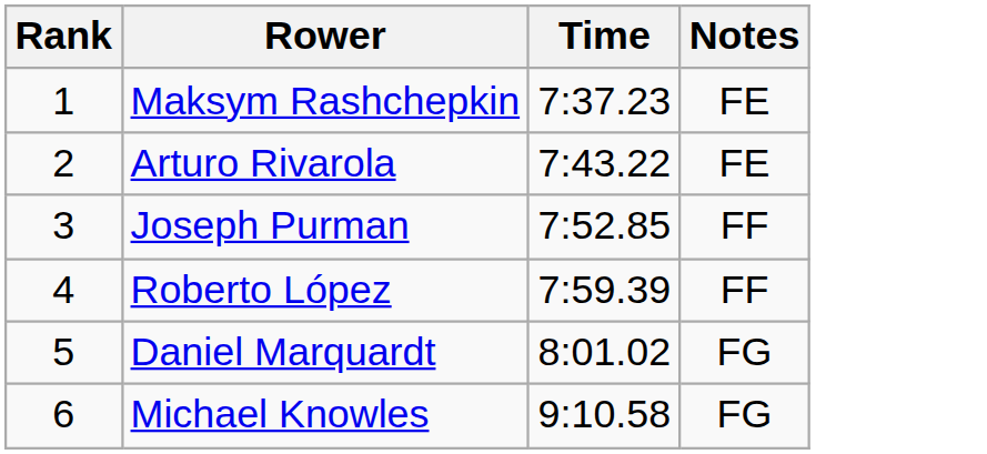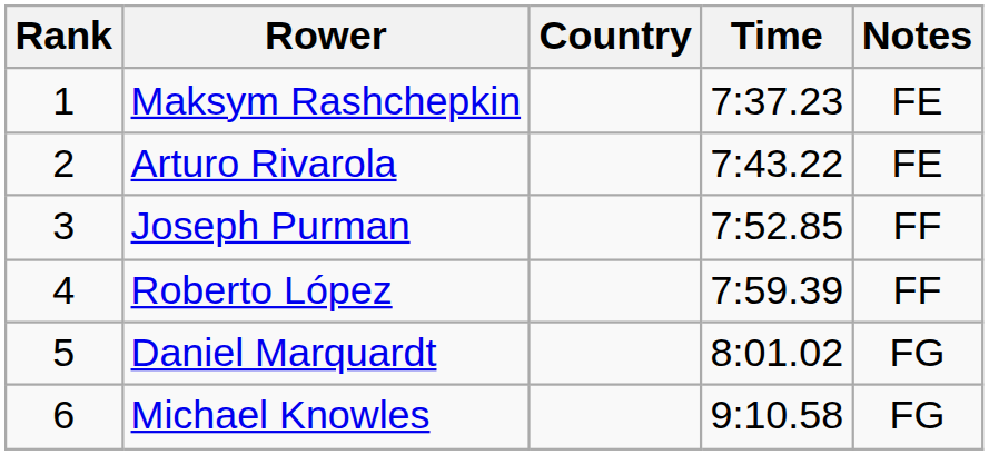 <table class="wikitable" style="text-align:center">
 <tr>
 <th>Rank</th>
 <th>Rower</th>
+<th>Country</th>
 <th>Time</th>
 <th>Notes</th>
 </tr>
 <tr>
 <td>1</td>
 <td align="left"><a href='#'>Maksym Rashchepkin</a></td>
+<td align="left"></td>
 <td>7:37.23</td>
 <td>FE</td>
 </tr>
 <tr>
 <td>2</td>
 <td align="left"><a href='#'>Arturo Rivarola</a></td>
+<td align="left"></td>
 <td>7:43.22</td>
 <td>FE</td>
 </tr>
 <tr>
 <td>3</td>
 <td align="left"><a href='#'>Joseph Purman</a></td>
+<td align="left"></td>
 <td>7:52.85</td>
 <td>FF</td>
 </tr>
 <tr>
 <td>4</td>
 <td align="left"><a href='#'>Roberto López</a></td>
+<td align="left"></td>
 <td>7:59.39</td>
 <td>FF</td>
 </tr>
 <tr>
 <td>5</td>
 <td align="left"><a href='#'>Daniel Marquardt</a></td>
+<td align="left"></td>
 <td>8:01.02</td>
 <td>FG</td>
 </tr>
 <tr>
 <td>6</td>
 <td align="left"><a href='#'>Michael Knowles</a></td>
+<td align="left"></td>
 <td>9:10.58</td>
 <td>FG</td>
 </tr>
 </table>
